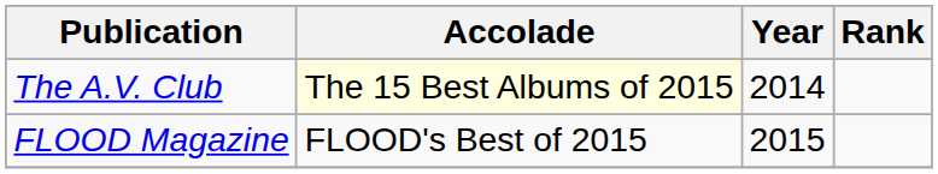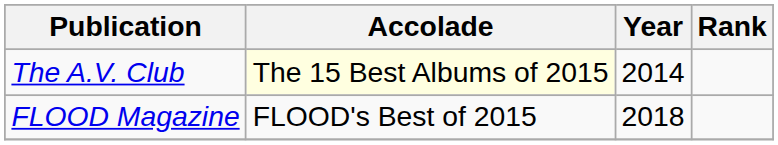 <table class="sortable wikitable">
 <tr>
 <th>Publication</th>
 <th>Accolade</th>
 <th>Year</th>
 <th>Rank</th>
 </tr>
 <tr>
 <td><em><a href='#'>The A.V. Club</a></em></td>
 <td style="background: lightyellow;">The 15 Best Albums of 2015</td>
 <td>2014</td>
 <td></td>
 </tr>
 <tr>
 <td><em><a href='#'>FLOOD Magazine</a></em></td>
 <td>FLOOD's Best of 2015</td>
-<td>2015</td>
+<td>2018</td>
 <td></td>
 </tr>
 <tr>
 </tr>
 </table>
